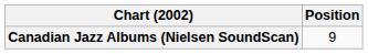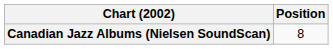 <table class="wikitable plainrowheaders" style="text-align:center">
 <tr>
 <th scope="col">Chart (2002)</th>
 <th scope="col">Position</th>
 </tr>
 <tr>
 <th scope="row">Canadian Jazz Albums (Nielsen SoundScan)</th>
-<td>9</td>
+<td>8</td>
 </tr>
 </table>
